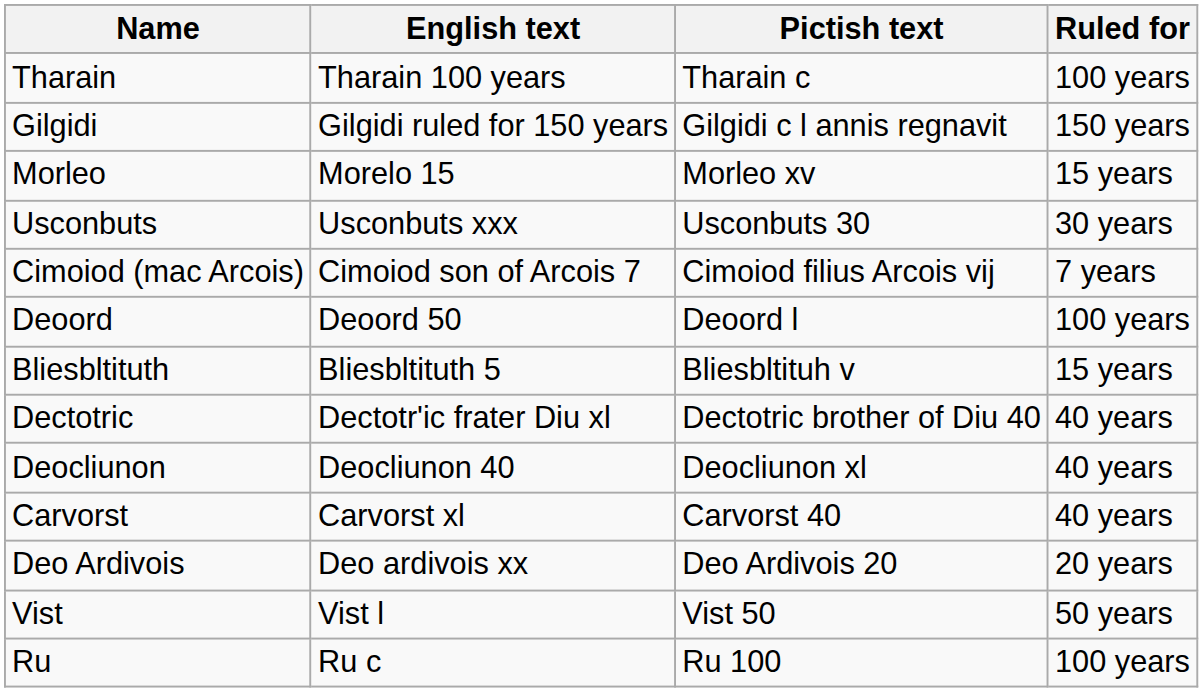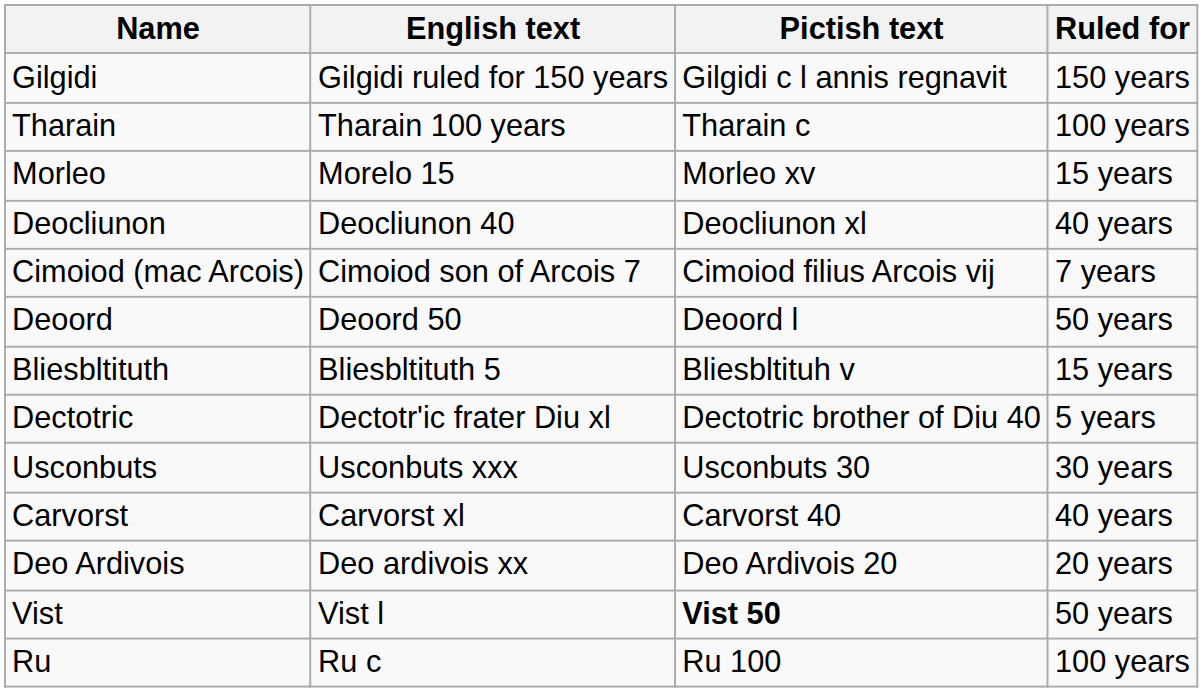 <table class="wikitable">
 <tr>
 <th>Name</th>
 <th>English text</th>
 <th>Pictish text</th>
 <th>Ruled for</th>
 </tr>
 <tr>
+<td>Gilgidi</td>
+<td>Gilgidi ruled for 150 years</td>
+<td>Gilgidi c l annis regnavit</td>
+<td>150 years</td>
+</tr>
+<tr>
 <td>Tharain</td>
 <td>Tharain 100 years</td>
 <td>Tharain c</td>
 <td>100 years</td>
-</tr>
-<tr>
-<td>Gilgidi</td>
-<td>Gilgidi ruled for 150 years</td>
-<td>Gilgidi c l annis regnavit</td>
-<td>150 years</td>
 </tr>
 <tr>
 <td>Morleo</td>
 <td>Morelo 15</td>
 <td>Morleo xv</td>
 <td>15 years</td>
 </tr>
 <tr>
-<td>Usconbuts</td>
-<td>Usconbuts xxx</td>
-<td>Usconbuts 30</td>
-<td>30 years</td>
+<td>Deocliunon</td>
+<td>Deocliunon 40</td>
+<td>Deocliunon xl</td>
+<td>40 years</td>
 </tr>
 <tr>
 <td>Cimoiod (mac Arcois)</td>
 <td>Cimoiod son of Arcois 7</td>
 <td>Cimoiod filius Arcois vij</td>
 <td>7 years</td>
 </tr>
 <tr>
 <td>Deoord</td>
 <td>Deoord 50</td>
 <td>Deoord l</td>
-<td>100 years</td>
+<td>50 years</td>
 </tr>
 <tr>
 <td>Bliesbltituth</td>
 <td>Bliesbltituth 5</td>
 <td>Bliesbltituh v</td>
 <td>15 years</td>
 </tr>
 <tr>
 <td>Dectotric</td>
 <td>Dectotr'ic frater Diu xl</td>
 <td>Dectotric brother of Diu 40</td>
-<td>40 years</td>
+<td>5 years</td>
 </tr>
 <tr>
-<td>Deocliunon</td>
-<td>Deocliunon 40</td>
-<td>Deocliunon xl</td>
-<td>40 years</td>
+<td>Usconbuts</td>
+<td>Usconbuts xxx</td>
+<td>Usconbuts 30</td>
+<td>30 years</td>
 </tr>
 <tr>
 <td>Carvorst</td>
 <td>Carvorst xl</td>
 <td>Carvorst 40</td>
 <td>40 years</td>
 </tr>
 <tr>
 <td>Deo Ardivois</td>
 <td>Deo ardivois xx</td>
 <td>Deo Ardivois 20</td>
 <td>20 years</td>
 </tr>
 <tr>
 <td>Vist</td>
 <td>Vist l</td>
-<td>Vist 50</td>
+<td><strong>Vist 50</strong></td>
 <td>50 years</td>
 </tr>
 <tr>
 <td>Ru</td>
 <td>Ru c</td>
 <td>Ru 100</td>
 <td>100 years</td>
 </tr>
 </table>
